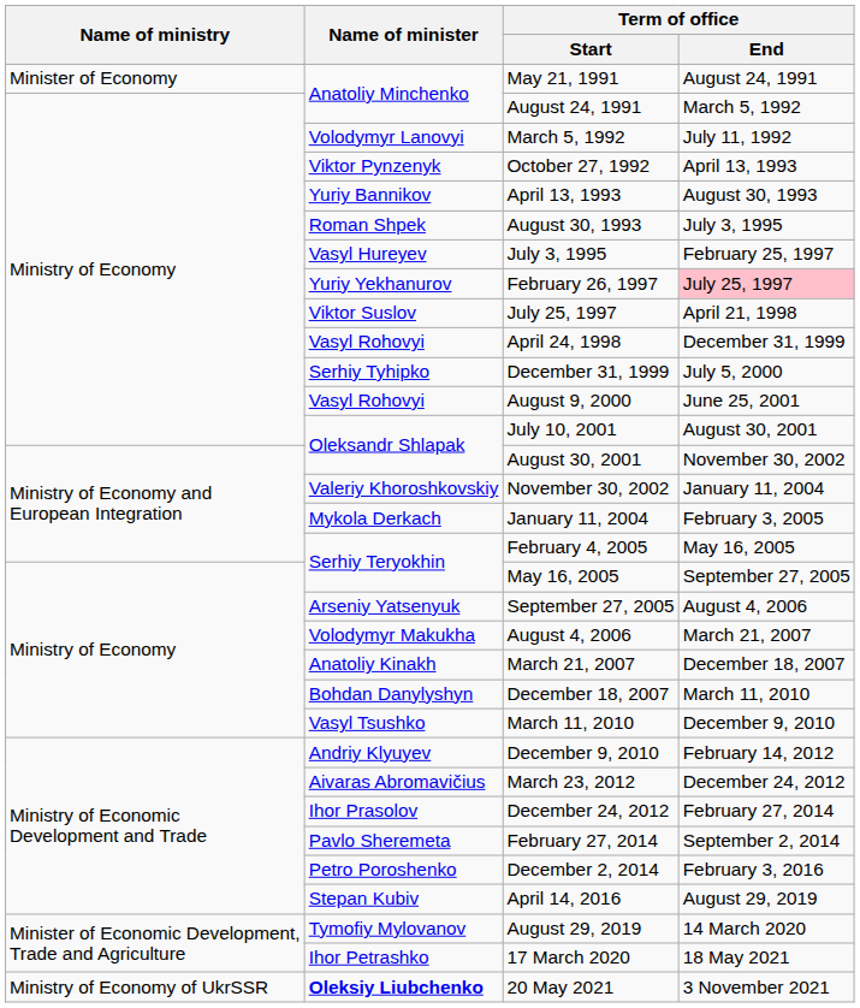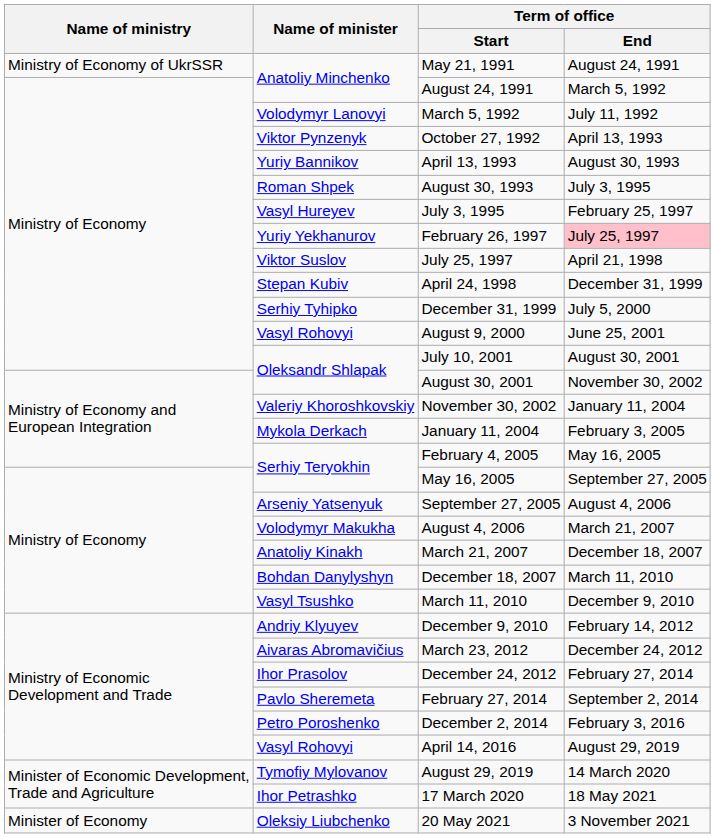 <table class="wikitable">
 <tr>
 <th rowspan="2">Name of ministry</th>
 <th rowspan="2">Name of minister</th>
 <th colspan="2">Term of office</th>
 </tr>
 <tr>
 <th>Start</th>
 <th>End</th>
 </tr>
 <tr>
-<td>Minister of Economy</td>
+<td>Ministry of Economy of UkrSSR</td>
 <td rowspan="2"><a href='#'>Anatoliy Minchenko</a></td>
 <td>May 21, 1991</td>
 <td>August 24, 1991</td>
 </tr>
 <tr>
 <td rowspan="12">Ministry of Economy</td>
 <td>August 24, 1991</td>
 <td>March 5, 1992</td>
 </tr>
 <tr>
 <td><a href='#'>Volodymyr Lanovyi</a></td>
 <td>March 5, 1992</td>
 <td>July 11, 1992</td>
 </tr>
 <tr>
 <td><a href='#'>Viktor Pynzenyk</a></td>
 <td>October 27, 1992</td>
 <td>April 13, 1993</td>
 </tr>
 <tr>
 <td><a href='#'>Yuriy Bannikov</a></td>
 <td>April 13, 1993</td>
 <td>August 30, 1993</td>
 </tr>
 <tr>
 <td><a href='#'>Roman Shpek</a></td>
 <td>August 30, 1993</td>
 <td>July 3, 1995</td>
 </tr>
 <tr>
 <td><a href='#'>Vasyl Hureyev</a></td>
 <td>July 3, 1995</td>
 <td>February 25, 1997</td>
 </tr>
 <tr>
 <td><a href='#'>Yuriy Yekhanurov</a></td>
 <td>February 26, 1997</td>
 <td style="background: pink;">July 25, 1997</td>
 </tr>
 <tr>
 <td><a href='#'>Viktor Suslov</a></td>
 <td>July 25, 1997</td>
 <td>April 21, 1998</td>
 </tr>
 <tr>
-<td><a href='#'>Vasyl Rohovyi</a></td>
+<td><a href='#'>Stepan Kubiv</a></td>
 <td>April 24, 1998</td>
 <td>December 31, 1999</td>
 </tr>
 <tr>
 <td><a href='#'>Serhiy Tyhipko</a></td>
 <td>December 31, 1999</td>
 <td>July 5, 2000</td>
 </tr>
 <tr>
 <td><a href='#'>Vasyl Rohovyi</a></td>
 <td>August 9, 2000</td>
 <td>June 25, 2001</td>
 </tr>
 <tr>
 <td rowspan="2"><a href='#'>Oleksandr Shlapak</a></td>
 <td>July 10, 2001</td>
 <td>August 30, 2001</td>
 </tr>
 <tr>
 <td rowspan="4">Ministry of Economy and <br> European Integration</td>
 <td>August 30, 2001</td>
 <td>November 30, 2002</td>
 </tr>
 <tr>
 <td><a href='#'>Valeriy Khoroshkovskiy</a></td>
 <td>November 30, 2002</td>
 <td>January 11, 2004</td>
 </tr>
 <tr>
 <td><a href='#'>Mykola Derkach</a></td>
 <td>January 11, 2004</td>
 <td>February 3, 2005</td>
 </tr>
 <tr>
 <td rowspan="2"><a href='#'>Serhiy Teryokhin</a></td>
 <td>February 4, 2005</td>
 <td>May 16, 2005</td>
 </tr>
 <tr>
 <td rowspan="6">Ministry of Economy</td>
 <td>May 16, 2005</td>
 <td>September 27, 2005</td>
 </tr>
 <tr>
 <td><a href='#'>Arseniy Yatsenyuk</a></td>
 <td>September 27, 2005</td>
 <td>August 4, 2006</td>
 </tr>
 <tr>
 <td><a href='#'>Volodymyr Makukha</a></td>
 <td>August 4, 2006</td>
 <td>March 21, 2007</td>
 </tr>
 <tr>
 <td><a href='#'>Anatoliy Kinakh</a></td>
 <td>March 21, 2007</td>
 <td>December 18, 2007</td>
 </tr>
 <tr>
 <td><a href='#'>Bohdan Danylyshyn</a></td>
 <td>December 18, 2007</td>
 <td>March 11, 2010</td>
 </tr>
 <tr>
 <td><a href='#'>Vasyl Tsushko</a></td>
 <td>March 11, 2010</td>
 <td>December 9, 2010</td>
 </tr>
 <tr>
 <td rowspan="6">Ministry of Economic<br>Development and Trade</td>
 <td><a href='#'>Andriy Klyuyev</a></td>
 <td>December 9, 2010</td>
 <td>February 14, 2012</td>
 </tr>
 <tr>
 <td><a href='#'>Aivaras Abromavičius</a></td>
 <td>March 23, 2012</td>
 <td>December 24, 2012</td>
 </tr>
 <tr>
 <td><a href='#'>Ihor Prasolov</a></td>
 <td>December 24, 2012</td>
 <td>February 27, 2014</td>
 </tr>
 <tr>
 <td><a href='#'>Pavlo Sheremeta</a></td>
 <td>February 27, 2014</td>
 <td>September 2, 2014</td>
 </tr>
 <tr>
 <td><a href='#'>Petro Poroshenko</a></td>
 <td>December 2, 2014</td>
 <td>February 3, 2016</td>
 </tr>
 <tr>
-<td><a href='#'>Stepan Kubiv</a></td>
+<td><a href='#'>Vasyl Rohovyi</a></td>
 <td>April 14, 2016</td>
 <td>August 29, 2019</td>
 </tr>
 <tr>
 <td rowspan="2">Minister of Economic Development,<br> Trade and Agriculture</td>
 <td><a href='#'>Tymofiy Mylovanov</a></td>
 <td>August 29, 2019</td>
 <td>14 March 2020</td>
 </tr>
 <tr>
 <td><a href='#'>Ihor Petrashko</a></td>
 <td>17 March 2020</td>
 <td>18 May 2021</td>
 </tr>
 <tr>
-<td>Ministry of Economy of UkrSSR</td>
-<td><strong><a href='#'>Oleksiy Liubchenko</a></strong></td>
+<td>Minister of Economy</td>
+<td><a href='#'>Oleksiy Liubchenko</a></td>
 <td>20 May 2021</td>
 <td>3 November 2021</td>
 </tr>
 </table>
